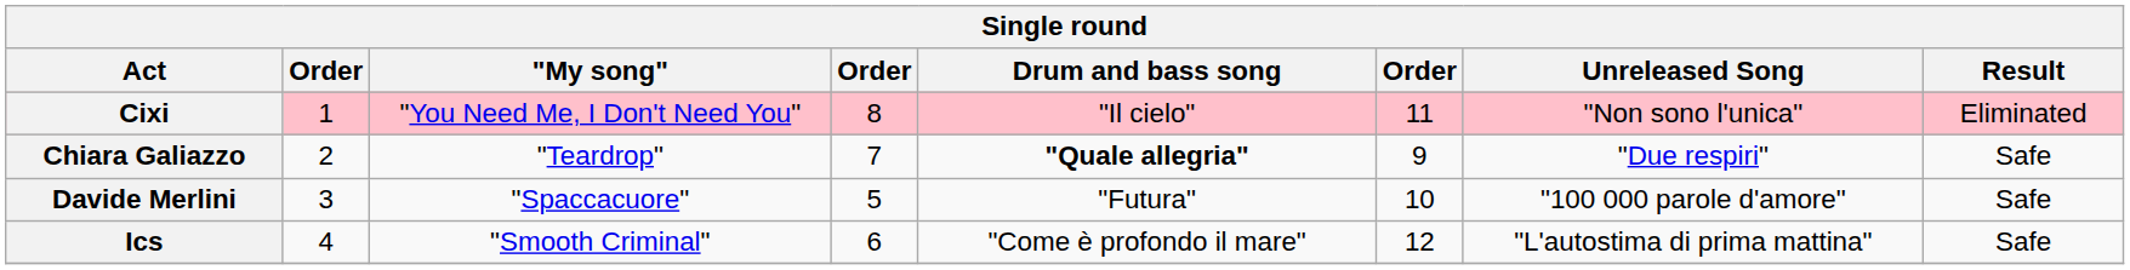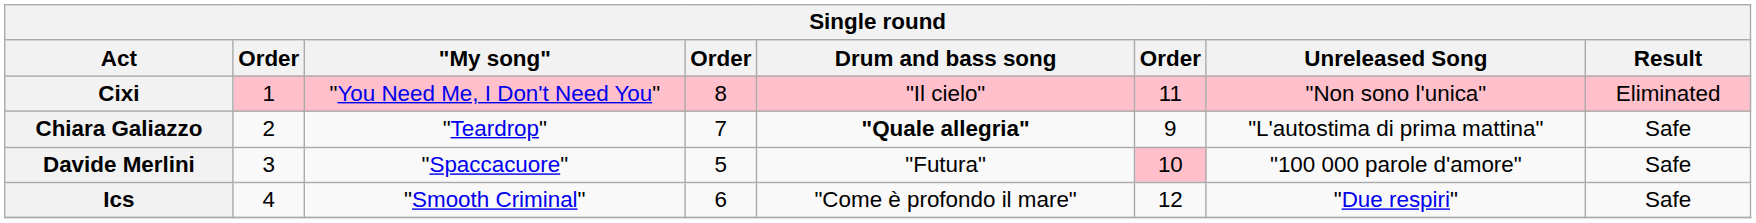 <table class="wikitable plainrowheaders" style="text-align:center;">
 <tr>
 <th colspan="8">Single round</th>
 </tr>
 <tr>
 <th scope="col" style="width:10em;">Act</th>
 <th scope="col">Order</th>
 <th scope="col" style="width:17em;">"My song"</th>
 <th scope="col">Order</th>
 <th scope="col" style="width:17em;">Drum and bass song</th>
 <th scope="col">Order</th>
 <th scope="col" style="width:17em;">Unreleased Song</th>
 <th scope="col" style="width:7em;">Result</th>
 </tr>
 <tr style="background:pink;">
 <th scope="row">Cixi</th>
 <td>1</td>
 <td>"<a href='#'>You Need Me, I Don't Need You</a>"</td>
 <td>8</td>
 <td>"Il cielo"</td>
 <td>11</td>
 <td>"Non sono l'unica"</td>
 <td>Eliminated</td>
 </tr>
 <tr>
 <th scope="row">Chiara Galiazzo</th>
 <td>2</td>
 <td>"<a href='#'>Teardrop</a>"</td>
 <td>7</td>
 <td><strong>"Quale allegria"</strong></td>
 <td>9</td>
-<td>"<a href='#'>Due respiri</a>"</td>
+<td>"L'autostima di prima mattina"</td>
 <td>Safe</td>
 </tr>
 <tr>
 <th scope="row">Davide Merlini</th>
 <td>3</td>
 <td>"<a href='#'>Spaccacuore</a>"</td>
 <td>5</td>
 <td>"Futura"</td>
-<td>10</td>
+<td style="background: pink;">10</td>
 <td>"100 000 parole d'amore"</td>
 <td>Safe</td>
 </tr>
 <tr>
 <th scope="row">Ics</th>
 <td>4</td>
 <td>"<a href='#'>Smooth Criminal</a>"</td>
 <td>6</td>
 <td>"Come è profondo il mare"</td>
 <td>12</td>
-<td>"L'autostima di prima mattina"</td>
+<td>"<a href='#'>Due respiri</a>"</td>
 <td>Safe</td>
 </tr>
 <tr>
 </tr>
 </table>
